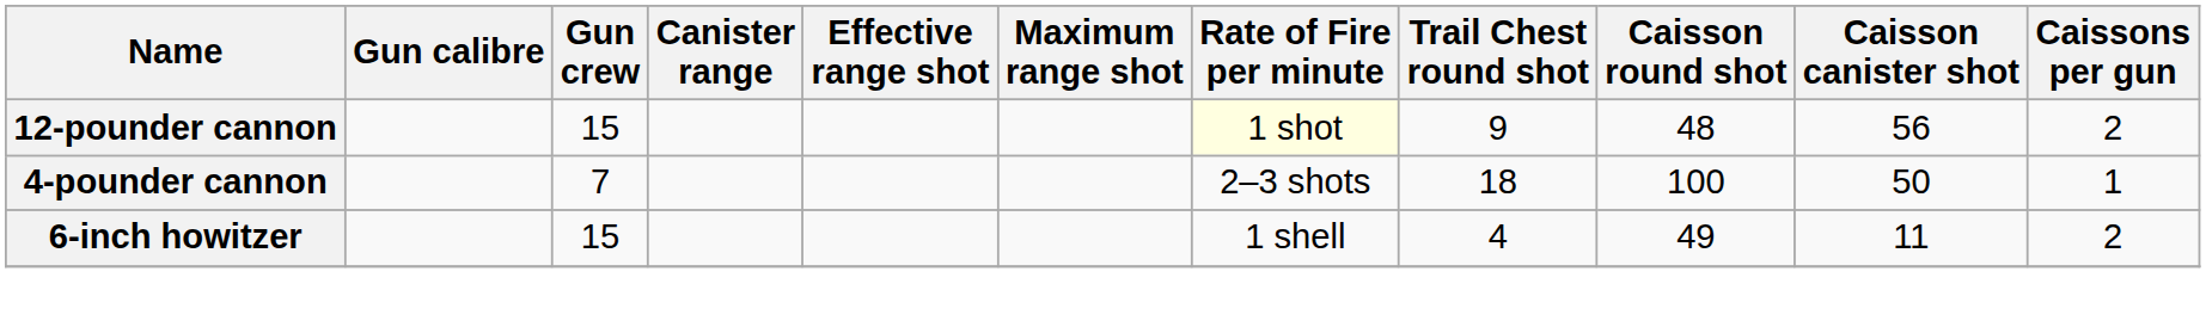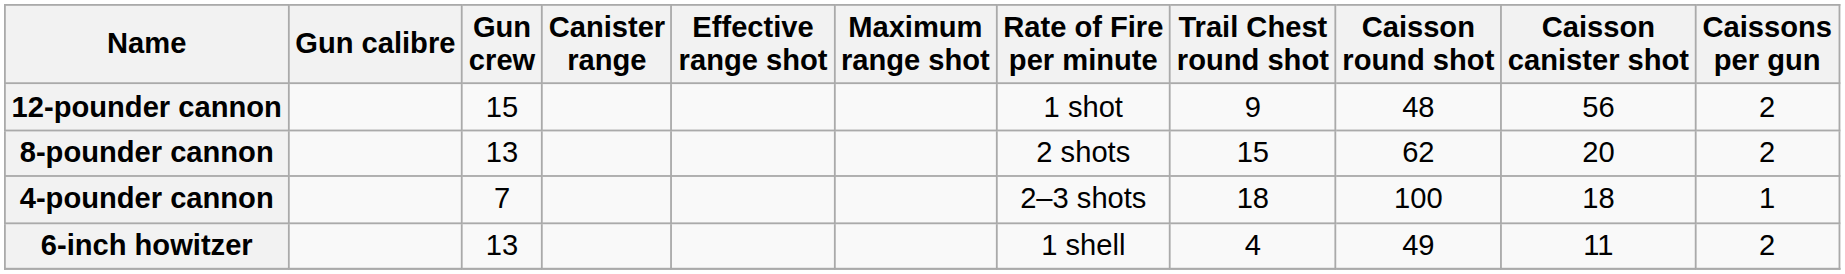 <table class="wikitable" style="text-align:center;">
 <tr>
 <th>Name</th>
 <th>Gun calibre</th>
 <th>Gun<br>crew</th>
 <th>Canister<br>range</th>
 <th>Effective<br>range shot</th>
 <th>Maximum<br>range shot</th>
 <th>Rate of Fire<br>per minute</th>
 <th>Trail Chest<br>round shot</th>
 <th>Caisson<br>round shot</th>
 <th>Caisson<br>canister shot</th>
 <th>Caissons<br>per gun</th>
 </tr>
 <tr>
 <th>12-pounder cannon</th>
 <td></td>
 <td>15</td>
 <td></td>
 <td></td>
 <td></td>
-<td style="background: lightyellow;">1 shot</td>
+<td>1 shot</td>
 <td>9</td>
 <td>48</td>
 <td>56</td>
+<td>2</td>
+</tr>
+<tr>
+<th>8-pounder cannon</th>
+<td></td>
+<td>13</td>
+<td></td>
+<td></td>
+<td></td>
+<td>2 shots</td>
+<td>15</td>
+<td>62</td>
+<td>20</td>
 <td>2</td>
 </tr>
 <tr>
 <th>4-pounder cannon</th>
 <td></td>
 <td>7</td>
 <td></td>
 <td></td>
 <td></td>
 <td>2–3 shots</td>
 <td>18</td>
 <td>100</td>
-<td>50</td>
+<td>18</td>
 <td>1</td>
 </tr>
 <tr>
 <th>6-inch howitzer</th>
 <td></td>
-<td>15</td>
+<td>13</td>
 <td></td>
 <td></td>
 <td></td>
 <td>1 shell</td>
 <td>4</td>
 <td>49</td>
 <td>11</td>
 <td>2</td>
 </tr>
 <tr>
 </tr>
 </table>
